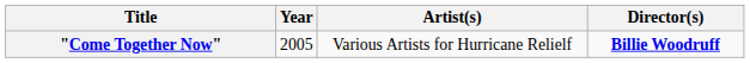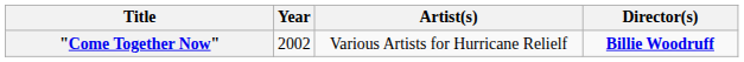 <table class="wikitable plainrowheaders" style="text-align:center;">
 <tr>
 <th scope="col" style="width:16em;">Title</th>
 <th scope="col">Year</th>
 <th scope="col" style="width:16em;">Artist(s)</th>
 <th scope="col" style="width:9em;">Director(s)</th>
 </tr>
 <tr>
 <th scope="row">"<a href='#'>Come Together Now</a>"</th>
-<td>2005</td>
+<td>2002</td>
 <td>Various Artists for Hurricane Relielf</td>
 <td><strong><a href='#'>Billie Woodruff</a></strong></td>
 </tr>
 </table>
